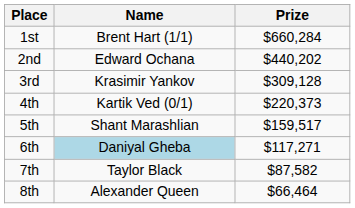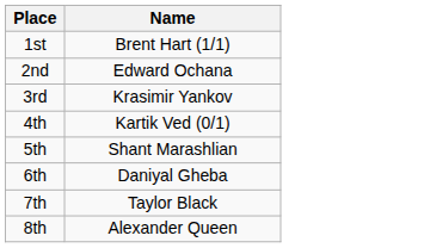 <table class="wikitable">
 <tr>
 <th width="50">Place</th>
 <th width="200">Name</th>
-<th width="125">Prize</th>
 </tr>
 <tr>
 <td align=center>1st</td>
 <td align=center> Brent Hart (1/1)</td>
-<td align=center>$660,284</td>
 </tr>
 <tr>
 <td align=center>2nd</td>
 <td align=center> Edward Ochana</td>
-<td align=center>$440,202</td>
 </tr>
 <tr>
 <td align=center>3rd</td>
 <td align=center> Krasimir Yankov</td>
-<td align=center>$309,128</td>
 </tr>
 <tr>
 <td align=center>4th</td>
 <td align=center> Kartik Ved (0/1)</td>
-<td align=center>$220,373</td>
 </tr>
 <tr>
 <td align=center>5th</td>
 <td align=center> Shant Marashlian</td>
-<td align=center>$159,517</td>
 </tr>
 <tr>
 <td align=center>6th</td>
-<td align=center style="background: lightblue;"> Daniyal Gheba</td>
-<td align=center>$117,271</td>
+<td align=center> Daniyal Gheba</td>
 </tr>
 <tr>
 <td align=center>7th</td>
 <td align=center> Taylor Black</td>
-<td align=center>$87,582</td>
 </tr>
 <tr>
 <td align=center>8th</td>
 <td align=center> Alexander Queen</td>
-<td align=center>$66,464</td>
 </tr>
 </table>
